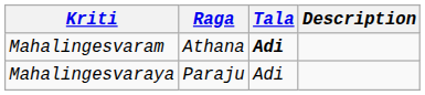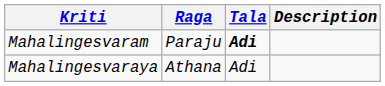 <table class="wikitable">
 <tr>
 <th><em><a href='#'>Kriti</a></em></th>
 <th><em><a href='#'>Raga</a></em></th>
 <th><em><a href='#'>Tala</a></em></th>
 <th><em>Description</em></th>
 </tr>
 <tr>
 <td><em>Mahalingesvaram</em></td>
-<td><em>Athana</em></td>
+<td><em>Paraju</em></td>
 <td><strong><em>Adi</em></strong></td>
 <td></td>
 </tr>
 <tr>
 <td><em>Mahalingesvaraya</em></td>
-<td><em>Paraju</em></td>
+<td><em>Athana</em></td>
 <td><em>Adi</em></td>
 <td></td>
 </tr>
 </table>
